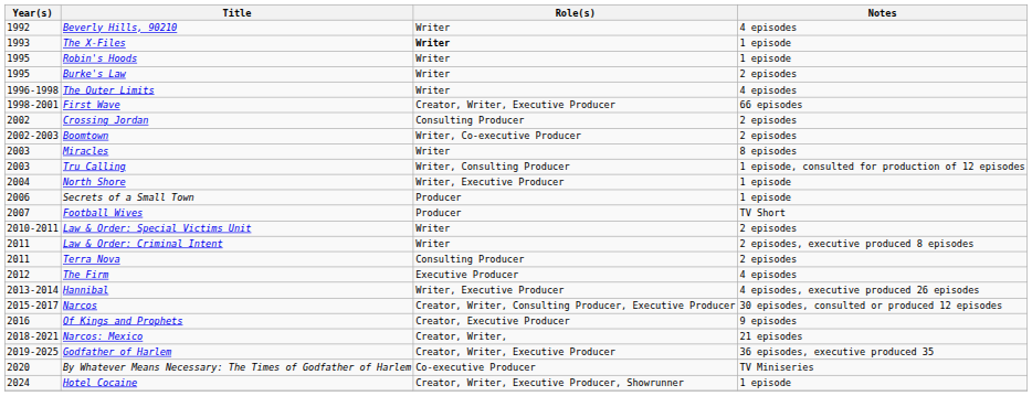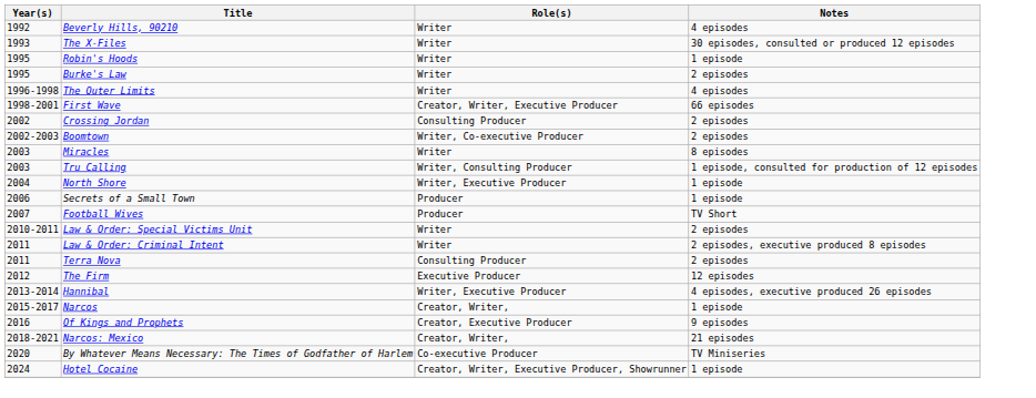 <table class="wikitable sortable">
 <tr>
 <th>Year(s)</th>
 <th>Title</th>
 <th>Role(s)</th>
 <th>Notes</th>
 </tr>
 <tr>
 <td>1992</td>
 <td><em><a href='#'>Beverly Hills, 90210</a></em></td>
 <td>Writer</td>
 <td>4 episodes</td>
 </tr>
 <tr>
 <td>1993</td>
 <td><em><a href='#'>The X-Files</a></em></td>
-<td><strong>Writer</strong></td>
-<td>1 episode</td>
+<td>Writer</td>
+<td>30 episodes, consulted or produced 12 episodes</td>
 </tr>
 <tr>
 <td>1995</td>
 <td><em><a href='#'>Robin's Hoods</a></em></td>
 <td>Writer</td>
 <td>1 episode</td>
 </tr>
 <tr>
 <td>1995</td>
 <td><em><a href='#'>Burke's Law</a></em></td>
 <td>Writer</td>
 <td>2 episodes</td>
 </tr>
 <tr>
 <td>1996-1998</td>
 <td><em><a href='#'>The Outer Limits</a></em></td>
 <td>Writer</td>
 <td>4 episodes</td>
 </tr>
 <tr>
 <td>1998-2001</td>
 <td><em><a href='#'>First Wave</a></em></td>
 <td>Creator, Writer, Executive Producer</td>
 <td>66 episodes</td>
 </tr>
 <tr>
 <td>2002</td>
 <td><em><a href='#'>Crossing Jordan</a></em></td>
 <td>Consulting Producer</td>
 <td>2 episodes</td>
 </tr>
 <tr>
 <td>2002-2003</td>
 <td><em><a href='#'>Boomtown</a></em></td>
 <td>Writer, Co-executive Producer</td>
 <td>2 episodes</td>
 </tr>
 <tr>
 <td>2003</td>
 <td><em><a href='#'>Miracles</a></em></td>
 <td>Writer</td>
 <td>8 episodes</td>
 </tr>
 <tr>
 <td>2003</td>
 <td><em><a href='#'>Tru Calling</a></em></td>
 <td>Writer, Consulting Producer</td>
 <td>1 episode, consulted for production of 12 episodes</td>
 </tr>
 <tr>
 <td>2004</td>
 <td><em><a href='#'>North Shore</a></em></td>
 <td>Writer, Executive Producer</td>
 <td>1 episode</td>
 </tr>
 <tr>
 <td>2006</td>
 <td><em>Secrets of a Small Town</em></td>
 <td>Producer</td>
 <td>1 episode</td>
 </tr>
 <tr>
 <td>2007</td>
 <td><em><a href='#'>Football Wives</a></em></td>
 <td>Producer</td>
 <td>TV Short</td>
 </tr>
 <tr>
 <td>2010-2011</td>
 <td><em><a href='#'>Law & Order: Special Victims Unit</a></em></td>
 <td>Writer</td>
 <td>2 episodes</td>
 </tr>
 <tr>
 <td>2011</td>
 <td><em><a href='#'>Law & Order: Criminal Intent</a></em></td>
 <td>Writer</td>
 <td>2 episodes, executive produced 8 episodes</td>
 </tr>
 <tr>
 <td>2011</td>
 <td><em><a href='#'>Terra Nova</a></em></td>
 <td>Consulting Producer</td>
 <td>2 episodes</td>
 </tr>
 <tr>
 <td>2012</td>
 <td><em><a href='#'>The Firm</a></em></td>
 <td>Executive Producer</td>
-<td>4 episodes</td>
+<td>12 episodes</td>
 </tr>
 <tr>
 <td>2013-2014</td>
 <td><em><a href='#'>Hannibal</a></em></td>
 <td>Writer, Executive Producer</td>
 <td>4 episodes, executive produced 26 episodes</td>
 </tr>
 <tr>
 <td>2015-2017</td>
 <td><em><a href='#'>Narcos</a></em></td>
-<td>Creator, Writer, Consulting Producer, Executive Producer</td>
-<td>30 episodes, consulted or produced 12 episodes</td>
+<td>Creator, Writer,</td>
+<td>1 episode</td>
 </tr>
 <tr>
 <td>2016</td>
 <td><em><a href='#'>Of Kings and Prophets</a></em></td>
 <td>Creator, Executive Producer</td>
 <td>9 episodes</td>
 </tr>
 <tr>
 <td>2018-2021</td>
 <td><em><a href='#'>Narcos: Mexico</a></em></td>
 <td>Creator, Writer,</td>
 <td>21 episodes</td>
-</tr>
-<tr>
-<td>2019-2025</td>
-<td><em><a href='#'>Godfather of Harlem</a></em></td>
-<td>Creator, Writer, Executive Producer</td>
-<td>36 episodes, executive produced 35</td>
 </tr>
 <tr>
 <td>2020</td>
 <td><em>By Whatever Means Necessary: The Times of Godfather of Harlem</em></td>
 <td>Co-executive Producer</td>
 <td>TV Miniseries</td>
 </tr>
 <tr>
 <td>2024</td>
 <td><em><a href='#'>Hotel Cocaine</a></em></td>
 <td>Creator, Writer, Executive Producer, Showrunner</td>
 <td>1 episode</td>
 </tr>
 <tr>
 </tr>
 </table>
